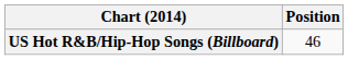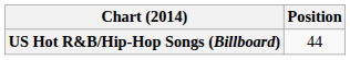 <table class="wikitable plainrowheaders" style="text-align:center;">
 <tr>
 <th scope="col">Chart (2014)</th>
 <th scope="col">Position</th>
 </tr>
 <tr>
 <th scope="row">US Hot R&B/Hip-Hop Songs (<em>Billboard</em>)</th>
-<td>46</td>
+<td>44</td>
 </tr>
 </table>
